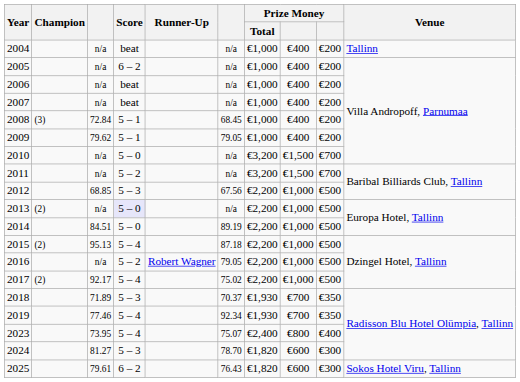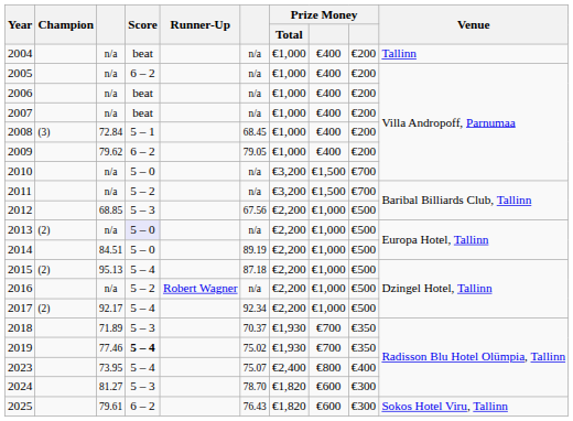 <table class="wikitable sortable">
 <tr>
 <th rowspan=2>Year</th>
 <th rowspan=2>Champion</th>
 <th rowspan=2></th>
 <th rowspan=2>Score</th>
 <th rowspan=2>Runner-Up</th>
 <th rowspan=2></th>
 <th colspan=3>Prize Money</th>
 <th rowspan=2>Venue</th>
 </tr>
 <tr>
 <th>Total</th>
 <th></th>
 <th></th>
 </tr>
 <tr>
 <td>2004</td>
 <td></td>
 <td align=center><small><span>n/a</span></small></td>
 <td align=center>beat</td>
 <td></td>
 <td align=center><small><span>n/a</span></small></td>
 <td align=center>€1,000</td>
 <td align=center>€400</td>
 <td align=center>€200</td>
 <td><a href='#'>Tallinn</a></td>
 </tr>
 <tr>
 <td>2005</td>
 <td></td>
 <td align=center><small><span>n/a</span></small></td>
 <td align=center>6 – 2</td>
 <td></td>
 <td align=center><small><span>n/a</span></small></td>
 <td align=center>€1,000</td>
 <td align=center>€400</td>
 <td align=center>€200</td>
 <td rowspan=6>Villa Andropoff, <a href='#'>Parnumaa</a></td>
 </tr>
 <tr>
 <td>2006</td>
 <td></td>
 <td align=center><small><span>n/a</span></small></td>
 <td align=center>beat</td>
 <td></td>
 <td align=center><small><span>n/a</span></small></td>
 <td align=center>€1,000</td>
 <td align=center>€400</td>
 <td align=center>€200</td>
 </tr>
 <tr>
 <td>2007</td>
 <td></td>
 <td align=center><small><span>n/a</span></small></td>
 <td align=center>beat</td>
 <td></td>
 <td align=center><small><span>n/a</span></small></td>
 <td align=center>€1,000</td>
 <td align=center>€400</td>
 <td align=center>€200</td>
 </tr>
 <tr>
 <td>2008</td>
 <td> <small>(3)</small></td>
 <td align=center><small><span>72.84</span></small></td>
 <td align=center>5 – 1</td>
 <td></td>
 <td align=center><small><span>68.45</span></small></td>
 <td align=center>€1,000</td>
 <td align=center>€400</td>
 <td align=center>€200</td>
 </tr>
 <tr>
 <td>2009</td>
 <td></td>
 <td align=center><small><span>79.62</span></small></td>
-<td align=center>5 – 1</td>
+<td align=center>6 – 2</td>
 <td></td>
 <td align=center><small><span>79.05</span></small></td>
 <td align=center>€1,000</td>
 <td align=center>€400</td>
 <td align=center>€200</td>
 </tr>
 <tr>
 <td>2010</td>
 <td></td>
 <td align=center><small><span>n/a</span></small></td>
 <td align=center>5 – 0</td>
 <td></td>
 <td align=center><small><span>n/a</span></small></td>
 <td align=center>€3,200</td>
 <td align=center>€1,500</td>
 <td align=center>€700</td>
 </tr>
 <tr>
 <td>2011</td>
 <td></td>
 <td align=center><small><span>n/a</span></small></td>
 <td align=center>5 – 2</td>
 <td></td>
 <td align=center><small><span>n/a</span></small></td>
 <td align=center>€3,200</td>
 <td align=center>€1,500</td>
 <td align=center>€700</td>
 <td rowspan=2>Baribal Billiards Club, <a href='#'>Tallinn</a></td>
 </tr>
 <tr>
 <td>2012</td>
 <td></td>
 <td align=center><small><span>68.85</span></small></td>
 <td align=center>5 – 3</td>
 <td></td>
 <td align=center><small><span>67.56</span></small></td>
 <td align=center>€2,200</td>
 <td align=center>€1,000</td>
 <td align=center>€500</td>
 </tr>
 <tr>
 <td>2013</td>
 <td> <small>(2)</small></td>
 <td align=center><small><span>n/a</span></small></td>
 <td align=center style="background: lavender;">5 – 0</td>
 <td></td>
 <td align=center><small><span>n/a</span></small></td>
 <td align=center>€2,200</td>
 <td align=center>€1,000</td>
 <td align=center>€500</td>
 <td rowspan=2>Europa Hotel, <a href='#'>Tallinn</a></td>
 </tr>
 <tr>
 <td>2014</td>
 <td></td>
 <td align=center><small><span>84.51</span></small></td>
 <td align=center>5 – 0</td>
 <td></td>
 <td align=center><small><span>89.19</span></small></td>
 <td align=center>€2,200</td>
 <td align=center>€1,000</td>
 <td align=center>€500</td>
 </tr>
 <tr>
 <td>2015</td>
 <td> <small>(2)</small></td>
 <td align=center><small><span>95.13</span></small></td>
 <td align=center>5 – 4</td>
 <td></td>
 <td align=center><small><span>87.18</span></small></td>
 <td align=center>€2,200</td>
 <td align=center>€1,000</td>
 <td align=center>€500</td>
 <td rowspan=3>Dzingel Hotel, <a href='#'>Tallinn</a></td>
 </tr>
 <tr>
 <td>2016</td>
 <td></td>
 <td align=center><small><span>n/a</span></small></td>
 <td align=center>5 – 2</td>
 <td> <a href='#'>Robert Wagner</a></td>
-<td align=center><small><span>79.05</span></small></td>
+<td align=center><small><span>n/a</span></small></td>
 <td align=center>€2,200</td>
 <td align=center>€1,000</td>
 <td align=center>€500</td>
 </tr>
 <tr>
 <td>2017</td>
 <td> <small>(2)</small></td>
 <td align=center><small><span>92.17</span></small></td>
 <td align=center>5 – 4</td>
 <td></td>
-<td align=center><small><span>75.02</span></small></td>
+<td align=center><small><span>92.34</span></small></td>
 <td align=center>€2,200</td>
 <td align=center>€1,000</td>
 <td align=center>€500</td>
 </tr>
 <tr>
 <td>2018</td>
 <td></td>
 <td align=center><small><span>71.89</span></small></td>
 <td align=center>5 – 3</td>
 <td></td>
 <td align=center><small><span>70.37</span></small></td>
 <td align=center>€1,930</td>
 <td align=center>€700</td>
 <td align=center>€350</td>
 <td rowspan=4><a href='#'>Radisson Blu Hotel Olümpia</a>, <a href='#'>Tallinn</a></td>
 </tr>
 <tr>
 <td>2019</td>
 <td></td>
 <td align=center><small><span>77.46</span></small></td>
-<td align=center>5 – 4</td>
+<td align=center><strong>5 – 4</strong></td>
 <td></td>
-<td align=center><small><span>92.34</span></small></td>
+<td align=center><small><span>75.02</span></small></td>
 <td align=center>€1,930</td>
 <td align=center>€700</td>
 <td align=center>€350</td>
 </tr>
 <tr>
 <td>2023</td>
 <td></td>
 <td align=center><small><span>73.95</span></small></td>
 <td align=center>5 – 4</td>
 <td></td>
 <td align=center><small><span>75.07</span></small></td>
 <td align=center>€2,400</td>
 <td align=center>€800</td>
 <td align=center>€400</td>
 </tr>
 <tr>
 <td>2024</td>
 <td></td>
 <td align=center><small><span>81.27</span></small></td>
 <td align=center>5 – 3</td>
 <td></td>
 <td align=center><small><span>78.70</span></small></td>
 <td align=center>€1,820</td>
 <td align=center>€600</td>
 <td align=center>€300</td>
 </tr>
 <tr>
 <td>2025</td>
 <td></td>
 <td align=center><small><span>79.61</span></small></td>
 <td align=center>6 – 2</td>
 <td></td>
 <td align=center><small><span>76.43</span></small></td>
 <td align=center>€1,820</td>
 <td align=center>€600</td>
 <td align=center>€300</td>
 <td><a href='#'>Sokos Hotel Viru</a>, <a href='#'>Tallinn</a></td>
 </tr>
 </table>
